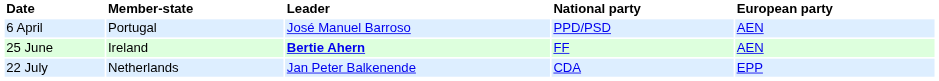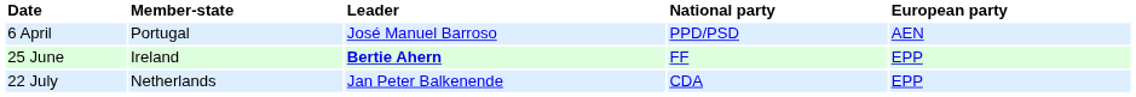 <table border=0 cellpadding=2 cellspacing=2 width=90%>
 <tr ----bgcolor=lightgrey>
 <td><strong>Date</strong></td>
 <td><strong>Member-state</strong></td>
 <td><strong>Leader</strong></td>
 <td><strong>National party</strong></td>
 <td><strong>European party</strong></td>
 </tr>
 <tr ---- bgcolor=#DDEEFF>
 <td>6 April</td>
 <td>Portugal</td>
 <td><a href='#'>José Manuel Barroso</a></td>
 <td><a href='#'>PPD/PSD</a></td>
 <td><a href='#'>AEN</a></td>
 </tr>
 <tr ---- bgcolor=#DDFFDD>
 <td>25 June</td>
 <td>Ireland</td>
 <td><strong><a href='#'>Bertie Ahern</a></strong></td>
 <td><a href='#'>FF</a></td>
-<td><a href='#'>AEN</a></td>
+<td><a href='#'>EPP</a></td>
 </tr>
 <tr ---- bgcolor=#DDEEFF>
 <td>22 July</td>
 <td>Netherlands</td>
 <td><a href='#'>Jan Peter Balkenende</a></td>
 <td><a href='#'>CDA</a></td>
 <td><a href='#'>EPP</a></td>
 </tr>
 </table>
